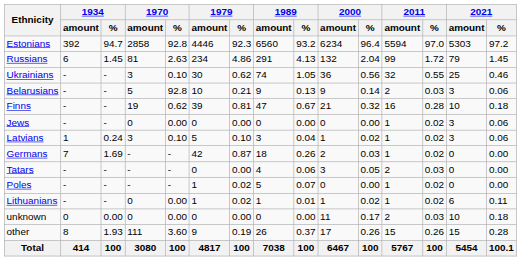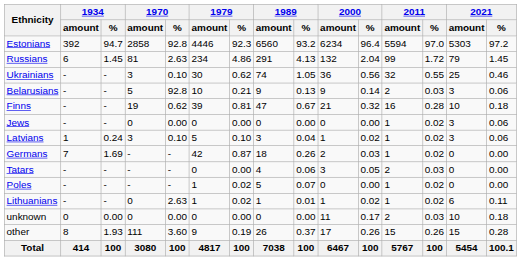 <table class="wikitable sortable">
 <tr>
 <th rowspan="2">Ethnicity</th>
 <th colspan="2"><a href='#'>1934</a></th>
 <th colspan="2"><a href='#'>1970</a></th>
 <th colspan="2"><a href='#'>1979</a></th>
 <th colspan="2"><a href='#'>1989</a></th>
 <th colspan="2"><a href='#'>2000</a></th>
 <th colspan="2"><a href='#'>2011</a></th>
 <th colspan="2"><a href='#'>2021</a></th>
 </tr>
 <tr>
 <th>amount</th>
 <th>%</th>
 <th>amount</th>
 <th>%</th>
 <th>amount</th>
 <th>%</th>
 <th>amount</th>
 <th>%</th>
 <th>amount</th>
 <th>%</th>
 <th>amount</th>
 <th>%</th>
 <th>amount</th>
 <th>%</th>
 </tr>
 <tr>
 <td><a href='#'>Estonians</a></td>
 <td>392</td>
 <td>94.7</td>
 <td>2858</td>
 <td>92.8</td>
 <td>4446</td>
 <td>92.3</td>
 <td>6560</td>
 <td>93.2</td>
 <td>6234</td>
 <td>96.4</td>
 <td>5594</td>
 <td>97.0</td>
 <td>5303</td>
 <td>97.2</td>
 </tr>
 <tr>
 <td><a href='#'>Russians</a></td>
 <td>6</td>
 <td>1.45</td>
 <td>81</td>
 <td>2.63</td>
 <td>234</td>
 <td>4.86</td>
 <td>291</td>
 <td>4.13</td>
 <td>132</td>
 <td>2.04</td>
 <td>99</td>
 <td>1.72</td>
 <td>79</td>
 <td>1.45</td>
 </tr>
 <tr>
 <td><a href='#'>Ukrainians</a></td>
 <td>-</td>
 <td>-</td>
 <td>3</td>
 <td>0.10</td>
 <td>30</td>
 <td>0.62</td>
 <td>74</td>
 <td>1.05</td>
 <td>36</td>
 <td>0.56</td>
 <td>32</td>
 <td>0.55</td>
 <td>25</td>
 <td>0.46</td>
 </tr>
 <tr>
 <td><a href='#'>Belarusians</a></td>
 <td>-</td>
 <td>-</td>
 <td>5</td>
 <td>92.8</td>
 <td>10</td>
 <td>0.21</td>
 <td>9</td>
 <td>0.13</td>
 <td>9</td>
 <td>0.14</td>
 <td>2</td>
 <td>0.03</td>
 <td>3</td>
 <td>0.06</td>
 </tr>
 <tr>
 <td><a href='#'>Finns</a></td>
 <td>-</td>
 <td>-</td>
 <td>19</td>
 <td>0.62</td>
 <td>39</td>
 <td>0.81</td>
 <td>47</td>
 <td>0.67</td>
 <td>21</td>
 <td>0.32</td>
 <td>16</td>
 <td>0.28</td>
 <td>10</td>
 <td>0.18</td>
 </tr>
 <tr>
 <td><a href='#'>Jews</a></td>
 <td>-</td>
 <td>-</td>
 <td>0</td>
 <td>0.00</td>
 <td>0</td>
 <td>0.00</td>
 <td>0</td>
 <td>0.00</td>
 <td>0</td>
 <td>0.00</td>
 <td>1</td>
 <td>0.02</td>
 <td>3</td>
 <td>0.06</td>
 </tr>
 <tr>
 <td><a href='#'>Latvians</a></td>
 <td>1</td>
 <td>0.24</td>
 <td>3</td>
 <td>0.10</td>
 <td>5</td>
 <td>0.10</td>
 <td>3</td>
 <td>0.04</td>
 <td>1</td>
 <td>0.02</td>
 <td>1</td>
 <td>0.02</td>
 <td>3</td>
 <td>0.06</td>
 </tr>
 <tr>
 <td><a href='#'>Germans</a></td>
 <td>7</td>
 <td>1.69</td>
 <td>-</td>
 <td>-</td>
 <td>42</td>
 <td>0.87</td>
 <td>18</td>
 <td>0.26</td>
 <td>2</td>
 <td>0.03</td>
 <td>1</td>
 <td>0.02</td>
 <td>0</td>
 <td>0.00</td>
 </tr>
 <tr>
 <td><a href='#'>Tatars</a></td>
 <td>-</td>
 <td>-</td>
 <td>-</td>
 <td>-</td>
 <td>0</td>
 <td>0.00</td>
 <td>4</td>
 <td>0.06</td>
 <td>3</td>
 <td>0.05</td>
 <td>2</td>
 <td>0.03</td>
 <td>0</td>
 <td>0.00</td>
 </tr>
 <tr>
 <td><a href='#'>Poles</a></td>
 <td>-</td>
 <td>-</td>
 <td>-</td>
 <td>-</td>
 <td>1</td>
 <td>0.02</td>
 <td>5</td>
 <td>0.07</td>
 <td>0</td>
 <td>0.00</td>
 <td>1</td>
 <td>0.02</td>
 <td>0</td>
 <td>0.00</td>
 </tr>
 <tr>
 <td><a href='#'>Lithuanians</a></td>
 <td>-</td>
 <td>-</td>
 <td>0</td>
-<td>0.00</td>
+<td>2.63</td>
 <td>1</td>
 <td>0.02</td>
 <td>1</td>
 <td>0.01</td>
 <td>1</td>
 <td>0.02</td>
 <td>1</td>
 <td>0.02</td>
 <td>6</td>
 <td>0.11</td>
 </tr>
 <tr>
 <td>unknown</td>
 <td>0</td>
 <td>0.00</td>
 <td>0</td>
 <td>0.00</td>
 <td>0</td>
 <td>0.00</td>
 <td>0</td>
 <td>0.00</td>
 <td>11</td>
 <td>0.17</td>
 <td>2</td>
 <td>0.03</td>
 <td>10</td>
 <td>0.18</td>
 </tr>
 <tr>
 <td>other</td>
 <td>8</td>
 <td>1.93</td>
 <td>111</td>
 <td>3.60</td>
 <td>9</td>
 <td>0.19</td>
 <td>26</td>
 <td>0.37</td>
 <td>17</td>
 <td>0.26</td>
 <td>15</td>
 <td>0.26</td>
 <td>15</td>
 <td>0.28</td>
 </tr>
 <tr>
 <th>Total</th>
 <th>414</th>
 <th>100</th>
 <th>3080</th>
 <th>100</th>
 <th>4817</th>
 <th>100</th>
 <th>7038</th>
 <th>100</th>
 <th>6467</th>
 <th>100</th>
 <th>5767</th>
 <th>100</th>
 <th>5454</th>
 <th>100.1</th>
 </tr>
 </table>
